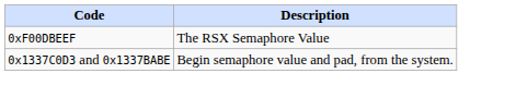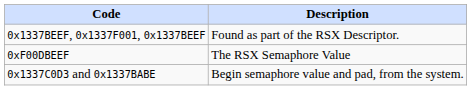 <table class=wikitable>
 <tr>
 <th style="background:#D0E0FF">Code</th>
 <th style="background:#D0E0FF">Description</th>
+</tr>
+<tr>
+<td><code>0x1337BEEF</code>, <code>0x1337F001</code>, <code>0x1337BEEF</code></td>
+<td>Found as part of the RSX Descriptor.</td>
 </tr>
 <tr>
 <td><code>0xF00DBEEF</code></td>
 <td>The RSX Semaphore Value</td>
 </tr>
 <tr>
 <td><code>0x1337C0D3</code> and <code>0x1337BABE</code></td>
 <td>Begin semaphore value and pad, from the system.</td>
 </tr>
 </table>
